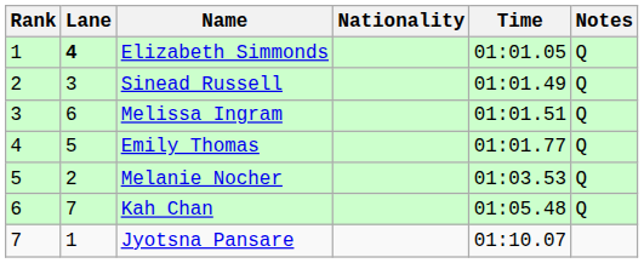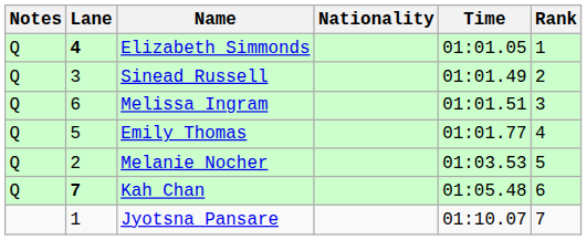 <table class="wikitable">
 <tr>
-<th>Rank</th>
+<th>Notes</th>
 <th>Lane</th>
 <th>Name</th>
 <th>Nationality</th>
 <th>Time</th>
-<th>Notes</th>
+<th>Rank</th>
 </tr>
 <tr bgcolor=ccffcc>
-<td>1</td>
+<td>Q</td>
 <td><strong>4</strong></td>
 <td><a href='#'>Elizabeth Simmonds</a></td>
 <td></td>
 <td>01:01.05</td>
-<td>Q</td>
+<td>1</td>
 </tr>
 <tr bgcolor=ccffcc>
-<td>2</td>
+<td>Q</td>
 <td>3</td>
 <td><a href='#'>Sinead Russell</a></td>
 <td></td>
 <td>01:01.49</td>
-<td>Q</td>
+<td>2</td>
 </tr>
 <tr bgcolor=ccffcc>
-<td>3</td>
+<td>Q</td>
 <td>6</td>
 <td><a href='#'>Melissa Ingram</a></td>
 <td></td>
 <td>01:01.51</td>
-<td>Q</td>
+<td>3</td>
 </tr>
 <tr bgcolor=ccffcc>
-<td>4</td>
+<td>Q</td>
 <td>5</td>
 <td><a href='#'>Emily Thomas</a></td>
 <td></td>
 <td>01:01.77</td>
-<td>Q</td>
+<td>4</td>
 </tr>
 <tr bgcolor=ccffcc>
-<td>5</td>
+<td>Q</td>
 <td>2</td>
 <td><a href='#'>Melanie Nocher</a></td>
 <td></td>
 <td>01:03.53</td>
-<td>Q</td>
+<td>5</td>
 </tr>
 <tr bgcolor=ccffcc>
-<td>6</td>
-<td>7</td>
+<td>Q</td>
+<td><strong>7</strong></td>
 <td><a href='#'>Kah Chan</a></td>
 <td></td>
 <td>01:05.48</td>
-<td>Q</td>
+<td>6</td>
 </tr>
 <tr>
-<td>7</td>
+<td></td>
 <td>1</td>
 <td><a href='#'>Jyotsna Pansare</a></td>
 <td></td>
 <td>01:10.07</td>
-<td></td>
+<td>7</td>
 </tr>
 </table>
